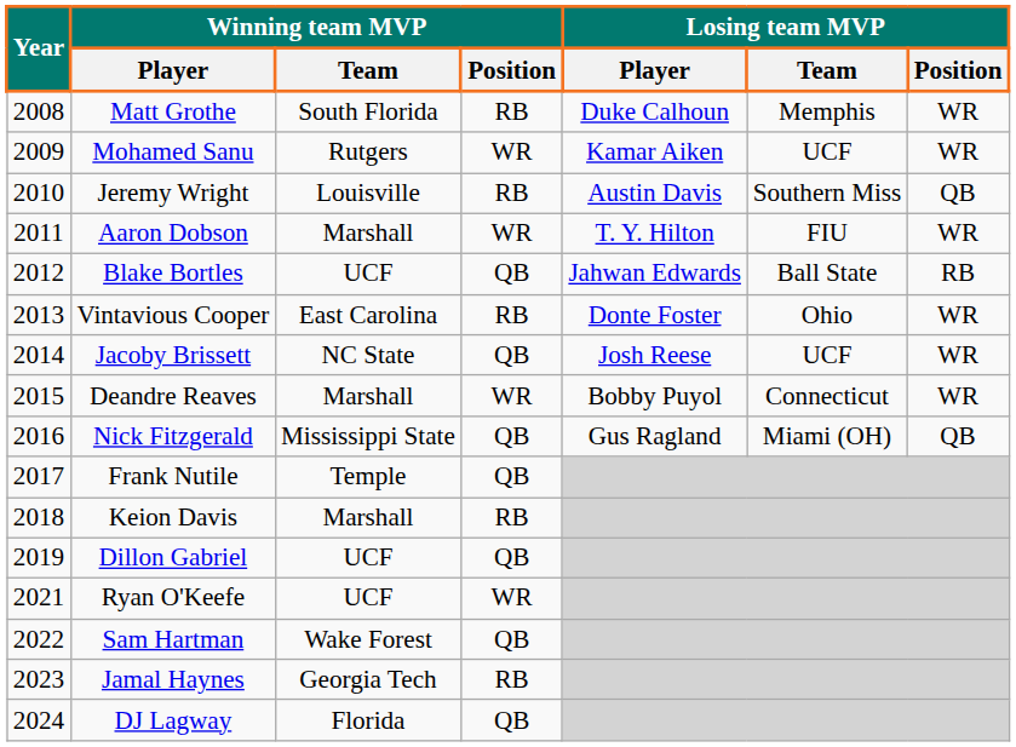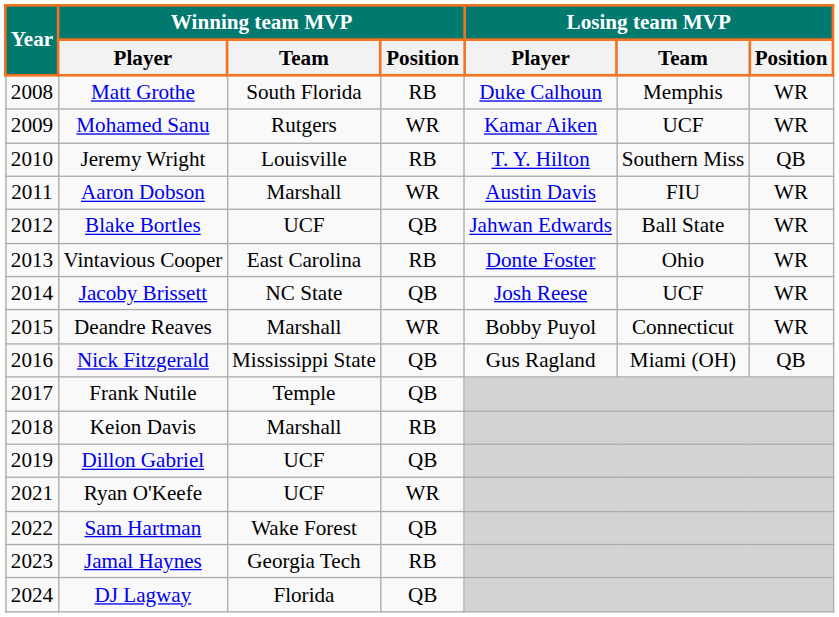 <table class="wikitable" style="text-align:center">
 <tr>
 <th style="background:#01796F; color:#FFFFFF; border: 2px solid #F47321;" rowspan=2>Year</th>
 <th style="background:#01796F; color:#FFFFFF; border: 2px solid #F47321;" colspan=3>Winning team MVP</th>
 <th style="background:#01796F; color:#FFFFFF; border: 2px solid #F47321;" colspan=3>Losing team MVP</th>
 </tr>
 <tr>
 <th style="border: 2px solid #F47321;">Player</th>
 <th style="border: 2px solid #F47321;">Team</th>
 <th style="border: 2px solid #F47321;">Position</th>
 <th style="border: 2px solid #F47321;">Player</th>
 <th style="border: 2px solid #F47321;">Team</th>
 <th style="border: 2px solid #F47321;">Position</th>
 </tr>
 <tr>
 <td>2008</td>
 <td><a href='#'>Matt Grothe</a></td>
 <td>South Florida</td>
 <td>RB</td>
 <td><a href='#'>Duke Calhoun</a></td>
 <td>Memphis</td>
 <td>WR</td>
 </tr>
 <tr>
 <td>2009</td>
 <td><a href='#'>Mohamed Sanu</a></td>
 <td>Rutgers</td>
 <td>WR</td>
 <td><a href='#'>Kamar Aiken</a></td>
 <td>UCF</td>
 <td>WR</td>
 </tr>
 <tr>
 <td>2010</td>
 <td>Jeremy Wright</td>
 <td>Louisville</td>
 <td>RB</td>
-<td><a href='#'>Austin Davis</a></td>
+<td><a href='#'>T. Y. Hilton</a></td>
 <td>Southern Miss</td>
 <td>QB</td>
 </tr>
 <tr>
 <td>2011</td>
 <td><a href='#'>Aaron Dobson</a></td>
 <td>Marshall</td>
 <td>WR</td>
-<td><a href='#'>T. Y. Hilton</a></td>
+<td><a href='#'>Austin Davis</a></td>
 <td>FIU</td>
 <td>WR</td>
 </tr>
 <tr>
 <td>2012</td>
 <td><a href='#'>Blake Bortles</a></td>
 <td>UCF</td>
 <td>QB</td>
 <td><a href='#'>Jahwan Edwards</a></td>
 <td>Ball State</td>
-<td>RB</td>
+<td>WR</td>
 </tr>
 <tr>
 <td>2013</td>
 <td>Vintavious Cooper</td>
 <td>East Carolina</td>
 <td>RB</td>
 <td><a href='#'>Donte Foster</a></td>
 <td>Ohio</td>
 <td>WR</td>
 </tr>
 <tr>
 <td>2014</td>
 <td><a href='#'>Jacoby Brissett</a></td>
 <td>NC State</td>
 <td>QB</td>
 <td><a href='#'>Josh Reese</a></td>
 <td>UCF</td>
 <td>WR</td>
 </tr>
 <tr>
 <td>2015</td>
 <td>Deandre Reaves</td>
 <td>Marshall</td>
 <td>WR</td>
 <td>Bobby Puyol</td>
 <td>Connecticut</td>
 <td>WR</td>
 </tr>
 <tr>
 <td>2016</td>
 <td><a href='#'>Nick Fitzgerald</a></td>
 <td>Mississippi State</td>
 <td>QB</td>
 <td>Gus Ragland</td>
 <td>Miami (OH)</td>
 <td>QB</td>
 </tr>
 <tr>
 <td>2017</td>
 <td>Frank Nutile</td>
 <td>Temple</td>
 <td>QB</td>
 <td colspan=3 bgcolor=lightgrey></td>
 </tr>
 <tr>
 <td>2018</td>
 <td>Keion Davis</td>
 <td>Marshall</td>
 <td>RB</td>
 <td colspan=3 bgcolor=lightgrey></td>
 </tr>
 <tr>
 <td>2019</td>
 <td><a href='#'>Dillon Gabriel</a></td>
 <td>UCF</td>
 <td>QB</td>
 <td colspan=3 bgcolor=lightgrey></td>
 </tr>
 <tr>
 <td>2021</td>
 <td>Ryan O'Keefe</td>
 <td>UCF</td>
 <td>WR</td>
 <td colspan=3 bgcolor=lightgrey></td>
 </tr>
 <tr>
 <td>2022</td>
 <td><a href='#'>Sam Hartman</a></td>
 <td>Wake Forest</td>
 <td>QB</td>
 <td colspan=3 bgcolor=lightgrey></td>
 </tr>
 <tr>
 <td>2023</td>
 <td><a href='#'>Jamal Haynes</a></td>
 <td>Georgia Tech</td>
 <td>RB</td>
 <td colspan=3 bgcolor=lightgrey></td>
 </tr>
 <tr>
 <td>2024</td>
 <td><a href='#'>DJ Lagway</a></td>
 <td>Florida</td>
 <td>QB</td>
 <td colspan=3 bgcolor=lightgrey></td>
 </tr>
 </table>
